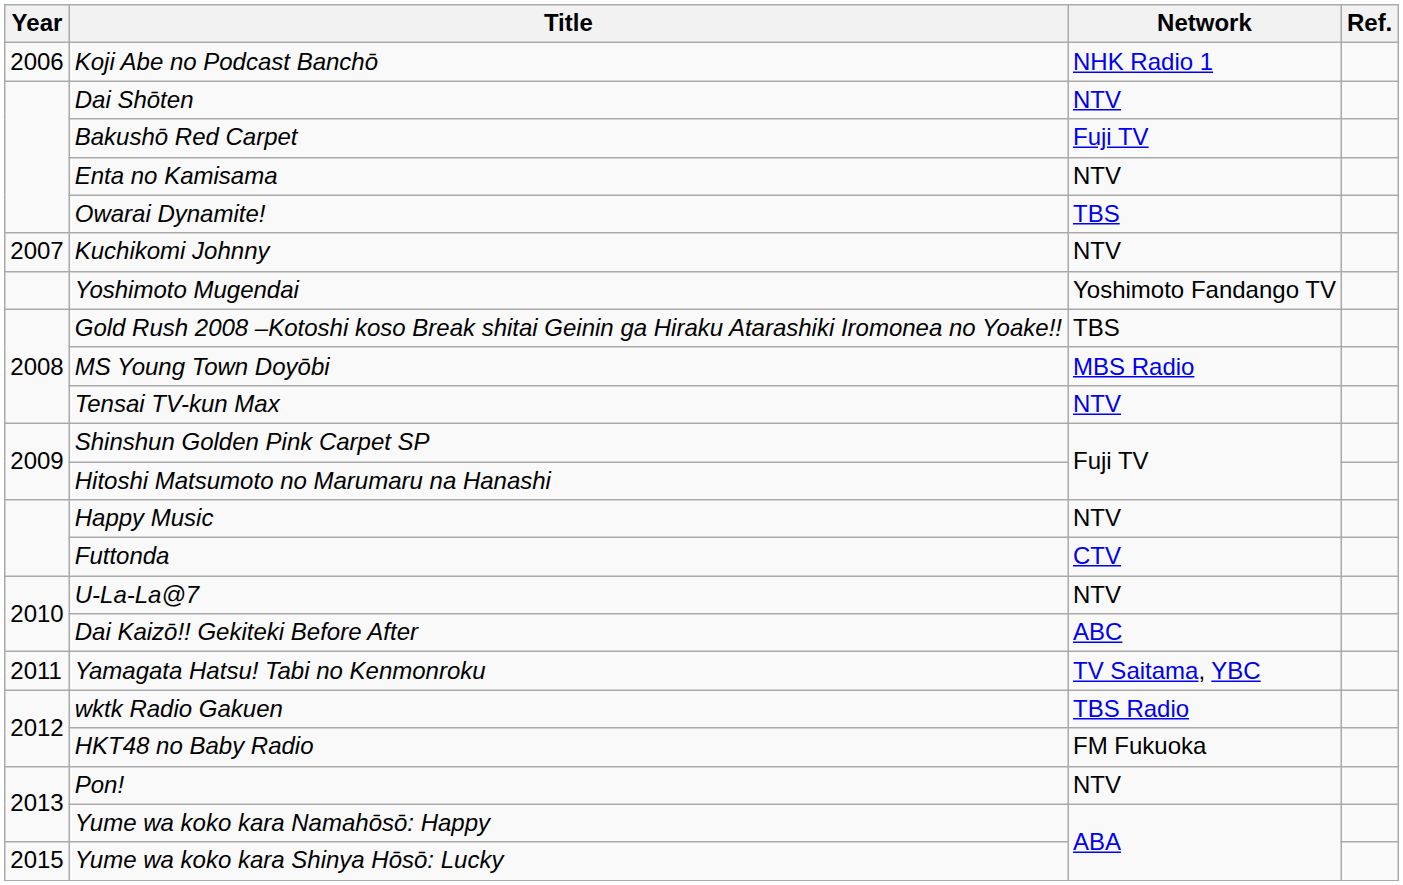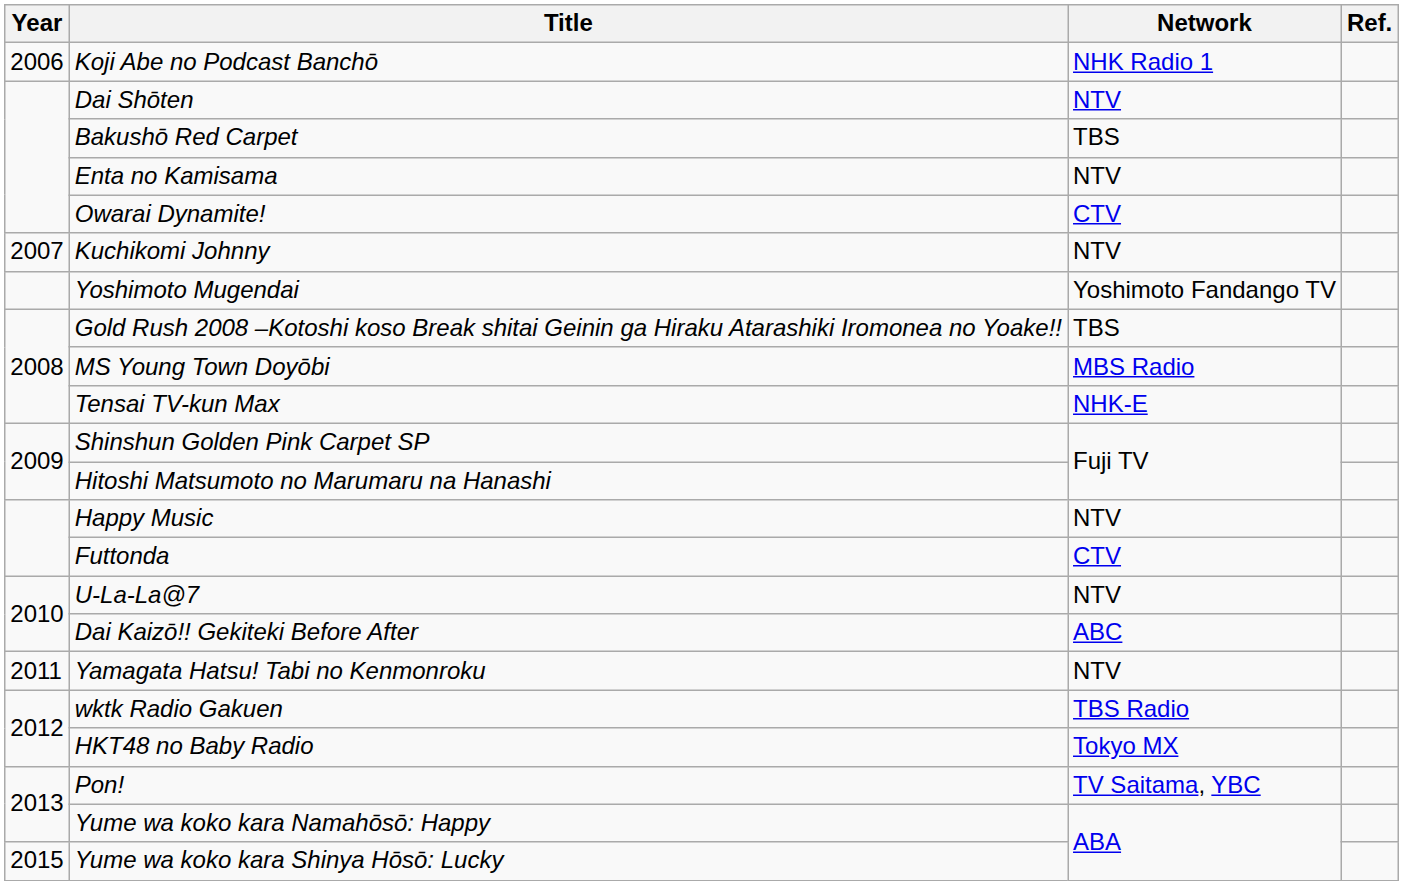 <table class="wikitable">
 <tr>
 <th>Year</th>
 <th>Title</th>
 <th>Network</th>
 <th>Ref.</th>
 </tr>
 <tr>
 <td>2006</td>
 <td><em>Koji Abe no Podcast Banchō</em></td>
 <td><a href='#'>NHK Radio 1</a></td>
 <td></td>
 </tr>
 <tr>
 <td rowspan="4"></td>
 <td><em>Dai Shōten</em></td>
 <td><a href='#'>NTV</a></td>
 <td></td>
 </tr>
 <tr>
 <td><em>Bakushō Red Carpet</em></td>
-<td><a href='#'>Fuji TV</a></td>
+<td>TBS</td>
 <td></td>
 </tr>
 <tr>
 <td><em>Enta no Kamisama</em></td>
 <td>NTV</td>
 <td></td>
 </tr>
 <tr>
 <td><em>Owarai Dynamite!</em></td>
-<td><a href='#'>TBS</a></td>
+<td><a href='#'>CTV</a></td>
 <td></td>
 </tr>
 <tr>
 <td>2007</td>
 <td><em>Kuchikomi Johnny</em></td>
 <td>NTV</td>
 <td></td>
 </tr>
 <tr>
 <td></td>
 <td><em>Yoshimoto Mugendai</em></td>
 <td>Yoshimoto Fandango TV</td>
 <td></td>
 </tr>
 <tr>
 <td rowspan="3">2008</td>
 <td><em>Gold Rush 2008 –Kotoshi koso Break shitai Geinin ga Hiraku Atarashiki Iromonea no Yoake!!</em></td>
 <td>TBS</td>
 <td></td>
 </tr>
 <tr>
 <td><em>MS Young Town Doyōbi</em></td>
 <td><a href='#'>MBS Radio</a></td>
 <td></td>
 </tr>
 <tr>
 <td><em>Tensai TV-kun Max</em></td>
-<td><a href='#'>NTV</a></td>
+<td><a href='#'>NHK-E</a></td>
 <td></td>
 </tr>
 <tr>
 <td rowspan="2">2009</td>
 <td><em>Shinshun Golden Pink Carpet SP</em></td>
 <td rowspan="2">Fuji TV</td>
 <td></td>
 </tr>
 <tr>
 <td><em>Hitoshi Matsumoto no Marumaru na Hanashi</em></td>
 <td></td>
 </tr>
 <tr>
 <td rowspan="2"></td>
 <td><em>Happy Music</em></td>
 <td>NTV</td>
 <td></td>
 </tr>
 <tr>
 <td><em>Futtonda</em></td>
 <td><a href='#'>CTV</a></td>
 <td></td>
 </tr>
 <tr>
 <td rowspan="2">2010</td>
 <td><em>U-La-La@7</em></td>
 <td>NTV</td>
 <td></td>
 </tr>
 <tr>
 <td><em>Dai Kaizō!! Gekiteki Before After</em></td>
 <td><a href='#'>ABC</a></td>
 <td></td>
 </tr>
 <tr>
 <td>2011</td>
 <td><em>Yamagata Hatsu! Tabi no Kenmonroku</em></td>
-<td><a href='#'>TV Saitama</a>, <a href='#'>YBC</a></td>
+<td>NTV</td>
 <td></td>
 </tr>
 <tr>
 <td rowspan="2">2012</td>
 <td><em>wktk Radio Gakuen</em></td>
 <td><a href='#'>TBS Radio</a></td>
 <td></td>
 </tr>
 <tr>
 <td><em>HKT48 no Baby Radio</em></td>
-<td>FM Fukuoka</td>
+<td><a href='#'>Tokyo MX</a></td>
 <td></td>
 </tr>
 <tr>
 <td rowspan="2">2013</td>
 <td><em>Pon!</em></td>
-<td>NTV</td>
+<td><a href='#'>TV Saitama</a>, <a href='#'>YBC</a></td>
 <td></td>
 </tr>
 <tr>
 <td><em>Yume wa koko kara Namahōsō: Happy</em></td>
 <td rowspan="2"><a href='#'>ABA</a></td>
 <td></td>
 </tr>
 <tr>
 <td>2015</td>
 <td><em>Yume wa koko kara Shinya Hōsō: Lucky</em></td>
 <td></td>
 </tr>
 </table>
